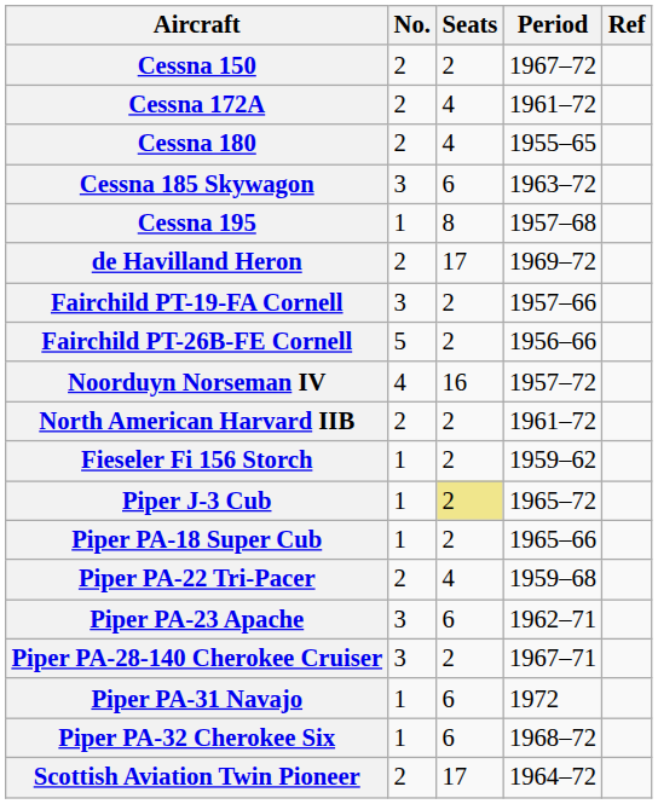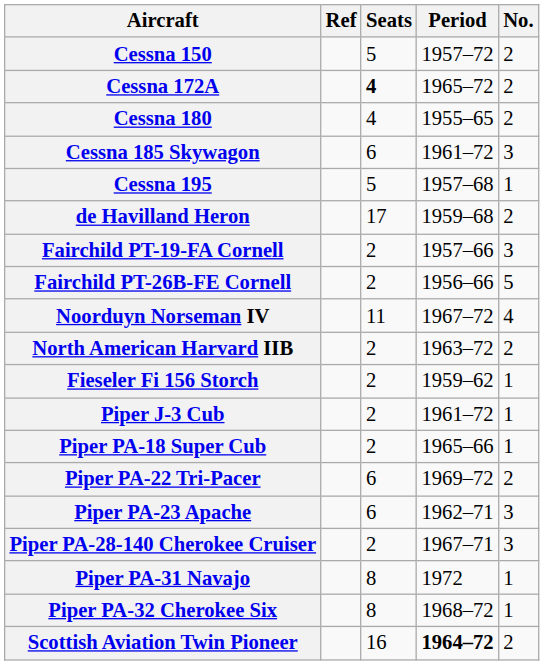 <table class="wikitable sortable plainrowheaders">
 <tr>
 <th scope=col>Aircraft</th>
-<th scope=col>No.</th>
+<th scope=col class=unsortable>Ref</th>
 <th scope=col>Seats</th>
 <th scope=col>Period</th>
-<th scope=col class=unsortable>Ref</th>
+<th scope=col>No.</th>
 </tr>
 <tr>
 <th scope=row><a href='#'>Cessna 150</a></th>
+<td align=center></td>
+<td>5</td>
+<td>1957–72</td>
 <td>2</td>
-<td>2</td>
-<td>1967–72</td>
-<td align=center></td>
 </tr>
 <tr>
 <th scope=row><a href='#'>Cessna 172A</a></th>
+<td align=center></td>
+<td><strong>4</strong></td>
+<td>1965–72</td>
 <td>2</td>
-<td>4</td>
-<td>1961–72</td>
-<td align=center></td>
 </tr>
 <tr>
 <th scope=row><a href='#'>Cessna 180</a></th>
-<td>2</td>
+<td align=center></td>
 <td>4</td>
 <td>1955–65</td>
-<td align=center></td>
+<td>2</td>
 </tr>
 <tr>
 <th scope=row><a href='#'>Cessna 185 Skywagon</a></th>
+<td align=center></td>
+<td>6</td>
+<td>1961–72</td>
 <td>3</td>
-<td>6</td>
-<td>1963–72</td>
-<td align=center></td>
 </tr>
 <tr>
 <th scope=row><a href='#'>Cessna 195</a></th>
+<td align=center></td>
+<td>5</td>
+<td>1957–68</td>
 <td>1</td>
-<td>8</td>
-<td>1957–68</td>
-<td align=center></td>
 </tr>
 <tr>
 <th scope=row><a href='#'>de Havilland Heron</a></th>
+<td align=center></td>
+<td>17</td>
+<td>1959–68</td>
 <td>2</td>
-<td>17</td>
-<td>1969–72</td>
-<td align=center></td>
 </tr>
 <tr>
 <th scope=row><a href='#'>Fairchild PT-19-FA Cornell</a></th>
-<td>3</td>
+<td align=center></td>
 <td>2</td>
 <td>1957–66</td>
-<td align=center></td>
+<td>3</td>
 </tr>
 <tr>
 <th scope=row><a href='#'>Fairchild PT-26B-FE Cornell</a></th>
-<td>5</td>
+<td align=center></td>
 <td>2</td>
 <td>1956–66</td>
-<td align=center></td>
+<td>5</td>
 </tr>
 <tr>
 <th scope=row><a href='#'>Noorduyn Norseman</a> IV</th>
+<td align=center></td>
+<td>11</td>
+<td>1967–72</td>
 <td>4</td>
-<td>16</td>
-<td>1957–72</td>
-<td align=center></td>
 </tr>
 <tr>
 <th scope=row><a href='#'>North American Harvard</a> IIB</th>
+<td align=center></td>
 <td>2</td>
+<td>1963–72</td>
 <td>2</td>
-<td>1961–72</td>
-<td align=center></td>
 </tr>
 <tr>
 <th scope=row><a href='#'>Fieseler Fi 156 Storch</a></th>
-<td>1</td>
+<td align=center></td>
 <td>2</td>
 <td>1959–62</td>
-<td align=center></td>
+<td>1</td>
 </tr>
 <tr>
 <th scope=row><a href='#'>Piper J-3 Cub</a></th>
+<td align=center></td>
+<td>2</td>
+<td>1961–72</td>
 <td>1</td>
-<td style="background: khaki;">2</td>
-<td>1965–72</td>
-<td align=center></td>
 </tr>
 <tr>
 <th scope=row><a href='#'>Piper PA-18 Super Cub</a></th>
-<td>1</td>
+<td align=center></td>
 <td>2</td>
 <td>1965–66</td>
-<td align=center></td>
+<td>1</td>
 </tr>
 <tr>
 <th scope=row><a href='#'>Piper PA-22 Tri-Pacer</a></th>
+<td align=center></td>
+<td>6</td>
+<td>1969–72</td>
 <td>2</td>
-<td>4</td>
-<td>1959–68</td>
-<td align=center></td>
 </tr>
 <tr>
 <th scope=row><a href='#'>Piper PA-23 Apache</a></th>
-<td>3</td>
+<td align=center></td>
 <td>6</td>
 <td>1962–71</td>
-<td align=center></td>
+<td>3</td>
 </tr>
 <tr>
 <th scope=row><a href='#'>Piper PA-28-140 Cherokee Cruiser</a></th>
-<td>3</td>
+<td align=center></td>
 <td>2</td>
 <td>1967–71</td>
-<td align=center></td>
+<td>3</td>
 </tr>
 <tr>
 <th scope=row><a href='#'>Piper PA-31 Navajo</a></th>
+<td align=center></td>
+<td>8</td>
+<td>1972</td>
 <td>1</td>
-<td>6</td>
-<td>1972</td>
-<td align=center></td>
 </tr>
 <tr>
 <th scope=row><a href='#'>Piper PA-32 Cherokee Six</a></th>
+<td align=center></td>
+<td>8</td>
+<td>1968–72</td>
 <td>1</td>
-<td>6</td>
-<td>1968–72</td>
-<td align=center></td>
 </tr>
 <tr>
 <th scope=row><a href='#'>Scottish Aviation Twin Pioneer</a></th>
+<td align=center></td>
+<td>16</td>
+<td><strong>1964–72</strong></td>
 <td>2</td>
-<td>17</td>
-<td>1964–72</td>
-<td align=center></td>
 </tr>
 </table>
